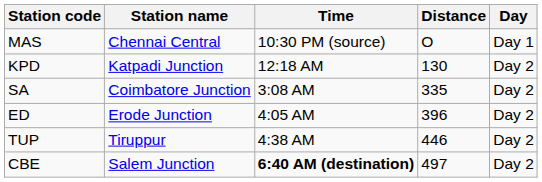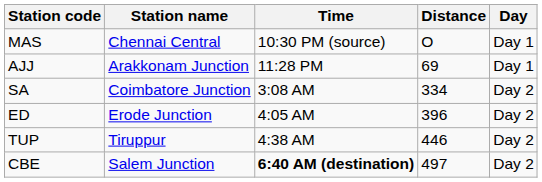 <table class="wikitable">
 <tr>
 <th>Station code</th>
 <th>Station name</th>
 <th>Time</th>
 <th>Distance</th>
 <th>Day</th>
 </tr>
 <tr>
 <td>MAS</td>
 <td><a href='#'>Chennai Central</a></td>
 <td>10:30 PM (source)</td>
 <td>O</td>
 <td>Day 1</td>
 </tr>
 <tr>
-<td>KPD</td>
-<td><a href='#'>Katpadi Junction</a></td>
-<td>12:18 AM</td>
-<td>130</td>
-<td>Day 2</td>
+<td>AJJ</td>
+<td><a href='#'>Arakkonam Junction</a></td>
+<td>11:28 PM</td>
+<td>69</td>
+<td>Day 1</td>
 </tr>
 <tr>
 <td>SA</td>
 <td><a href='#'>Coimbatore Junction</a></td>
 <td>3:08 AM</td>
-<td>335</td>
+<td>334</td>
 <td>Day 2</td>
 </tr>
 <tr>
 <td>ED</td>
 <td><a href='#'>Erode Junction</a></td>
 <td>4:05 AM</td>
 <td>396</td>
 <td>Day 2</td>
 </tr>
 <tr>
 <td>TUP</td>
 <td><a href='#'>Tiruppur</a></td>
 <td>4:38 AM</td>
 <td>446</td>
 <td>Day 2</td>
 </tr>
 <tr>
 <td>CBE</td>
 <td><a href='#'>Salem Junction</a></td>
 <td><strong>6:40 AM (destination)</strong></td>
 <td>497</td>
 <td>Day 2</td>
 </tr>
 </table>
